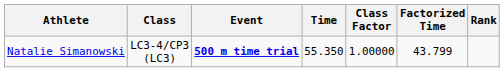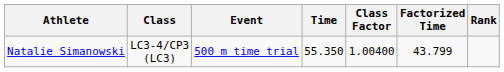 <table class=wikitable style="font-size:90%">
 <tr>
 <th>Athlete</th>
 <th>Class</th>
 <th>Event</th>
 <th>Time</th>
 <th>Class<br>Factor</th>
 <th>Factorized<br>Time</th>
 <th>Rank</th>
 </tr>
 <tr>
 <td><a href='#'>Natalie Simanowski</a></td>
 <td align=center>LC3-4/CP3<br>(LC3)</td>
-<td><strong><a href='#'>500 m time trial</a></strong></td>
+<td><a href='#'>500 m time trial</a></td>
 <td style="text-align:center;">55.350</td>
-<td style="text-align:center;">1.00000</td>
+<td style="text-align:center;">1.00400</td>
 <td style="text-align:center;">43.799</td>
 <td style="text-align:center;"></td>
 </tr>
 </table>
